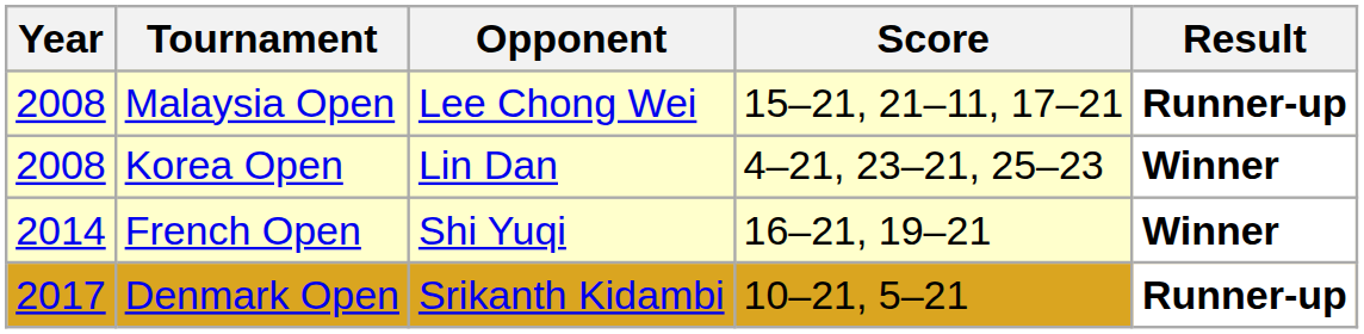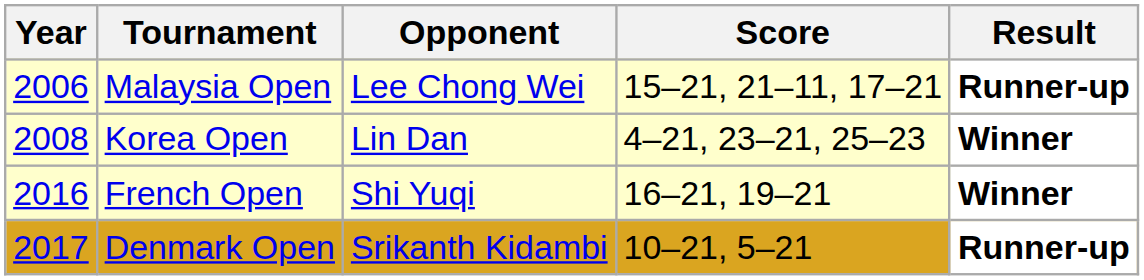 <table class="sortable wikitable" style="font-size: 90%">
 <tr>
 <th>Year</th>
 <th>Tournament</th>
 <th>Opponent</th>
 <th>Score</th>
 <th>Result</th>
 </tr>
 <tr style="background:#FFFFCC">
-<td align="center"><a href='#'>2008</a></td>
+<td align="center"><a href='#'>2006</a></td>
 <td align="left"><a href='#'>Malaysia Open</a></td>
 <td align="left"> <a href='#'>Lee Chong Wei</a></td>
 <td align="left">15–21, 21–11, 17–21</td>
 <td style="text-align:left; background:white"> <strong>Runner-up</strong></td>
 </tr>
 <tr style="background:#FFFFCC">
 <td align="center"><a href='#'>2008</a></td>
 <td align="left"><a href='#'>Korea Open</a></td>
 <td align="left"> <a href='#'>Lin Dan</a></td>
 <td align="left">4–21, 23–21, 25–23</td>
 <td style="text-align:left; background:white"> <strong>Winner</strong></td>
 </tr>
 <tr style="background:#FFFFCC">
-<td align="center"><a href='#'>2014</a></td>
+<td align="center"><a href='#'>2016</a></td>
 <td align="left"><a href='#'>French Open</a></td>
 <td align="left"> <a href='#'>Shi Yuqi</a></td>
 <td align="left">16–21, 19–21</td>
 <td style="text-align:left; background:white"> <strong>Winner</strong></td>
 </tr>
 <tr style="background:#DAA520">
 <td align="center"><a href='#'>2017</a></td>
 <td align="left"><a href='#'>Denmark Open</a></td>
 <td align="left"> <a href='#'>Srikanth Kidambi</a></td>
 <td align="left">10–21, 5–21</td>
 <td style="text-align:left; background:white"> <strong>Runner-up</strong></td>
 </tr>
 </table>
